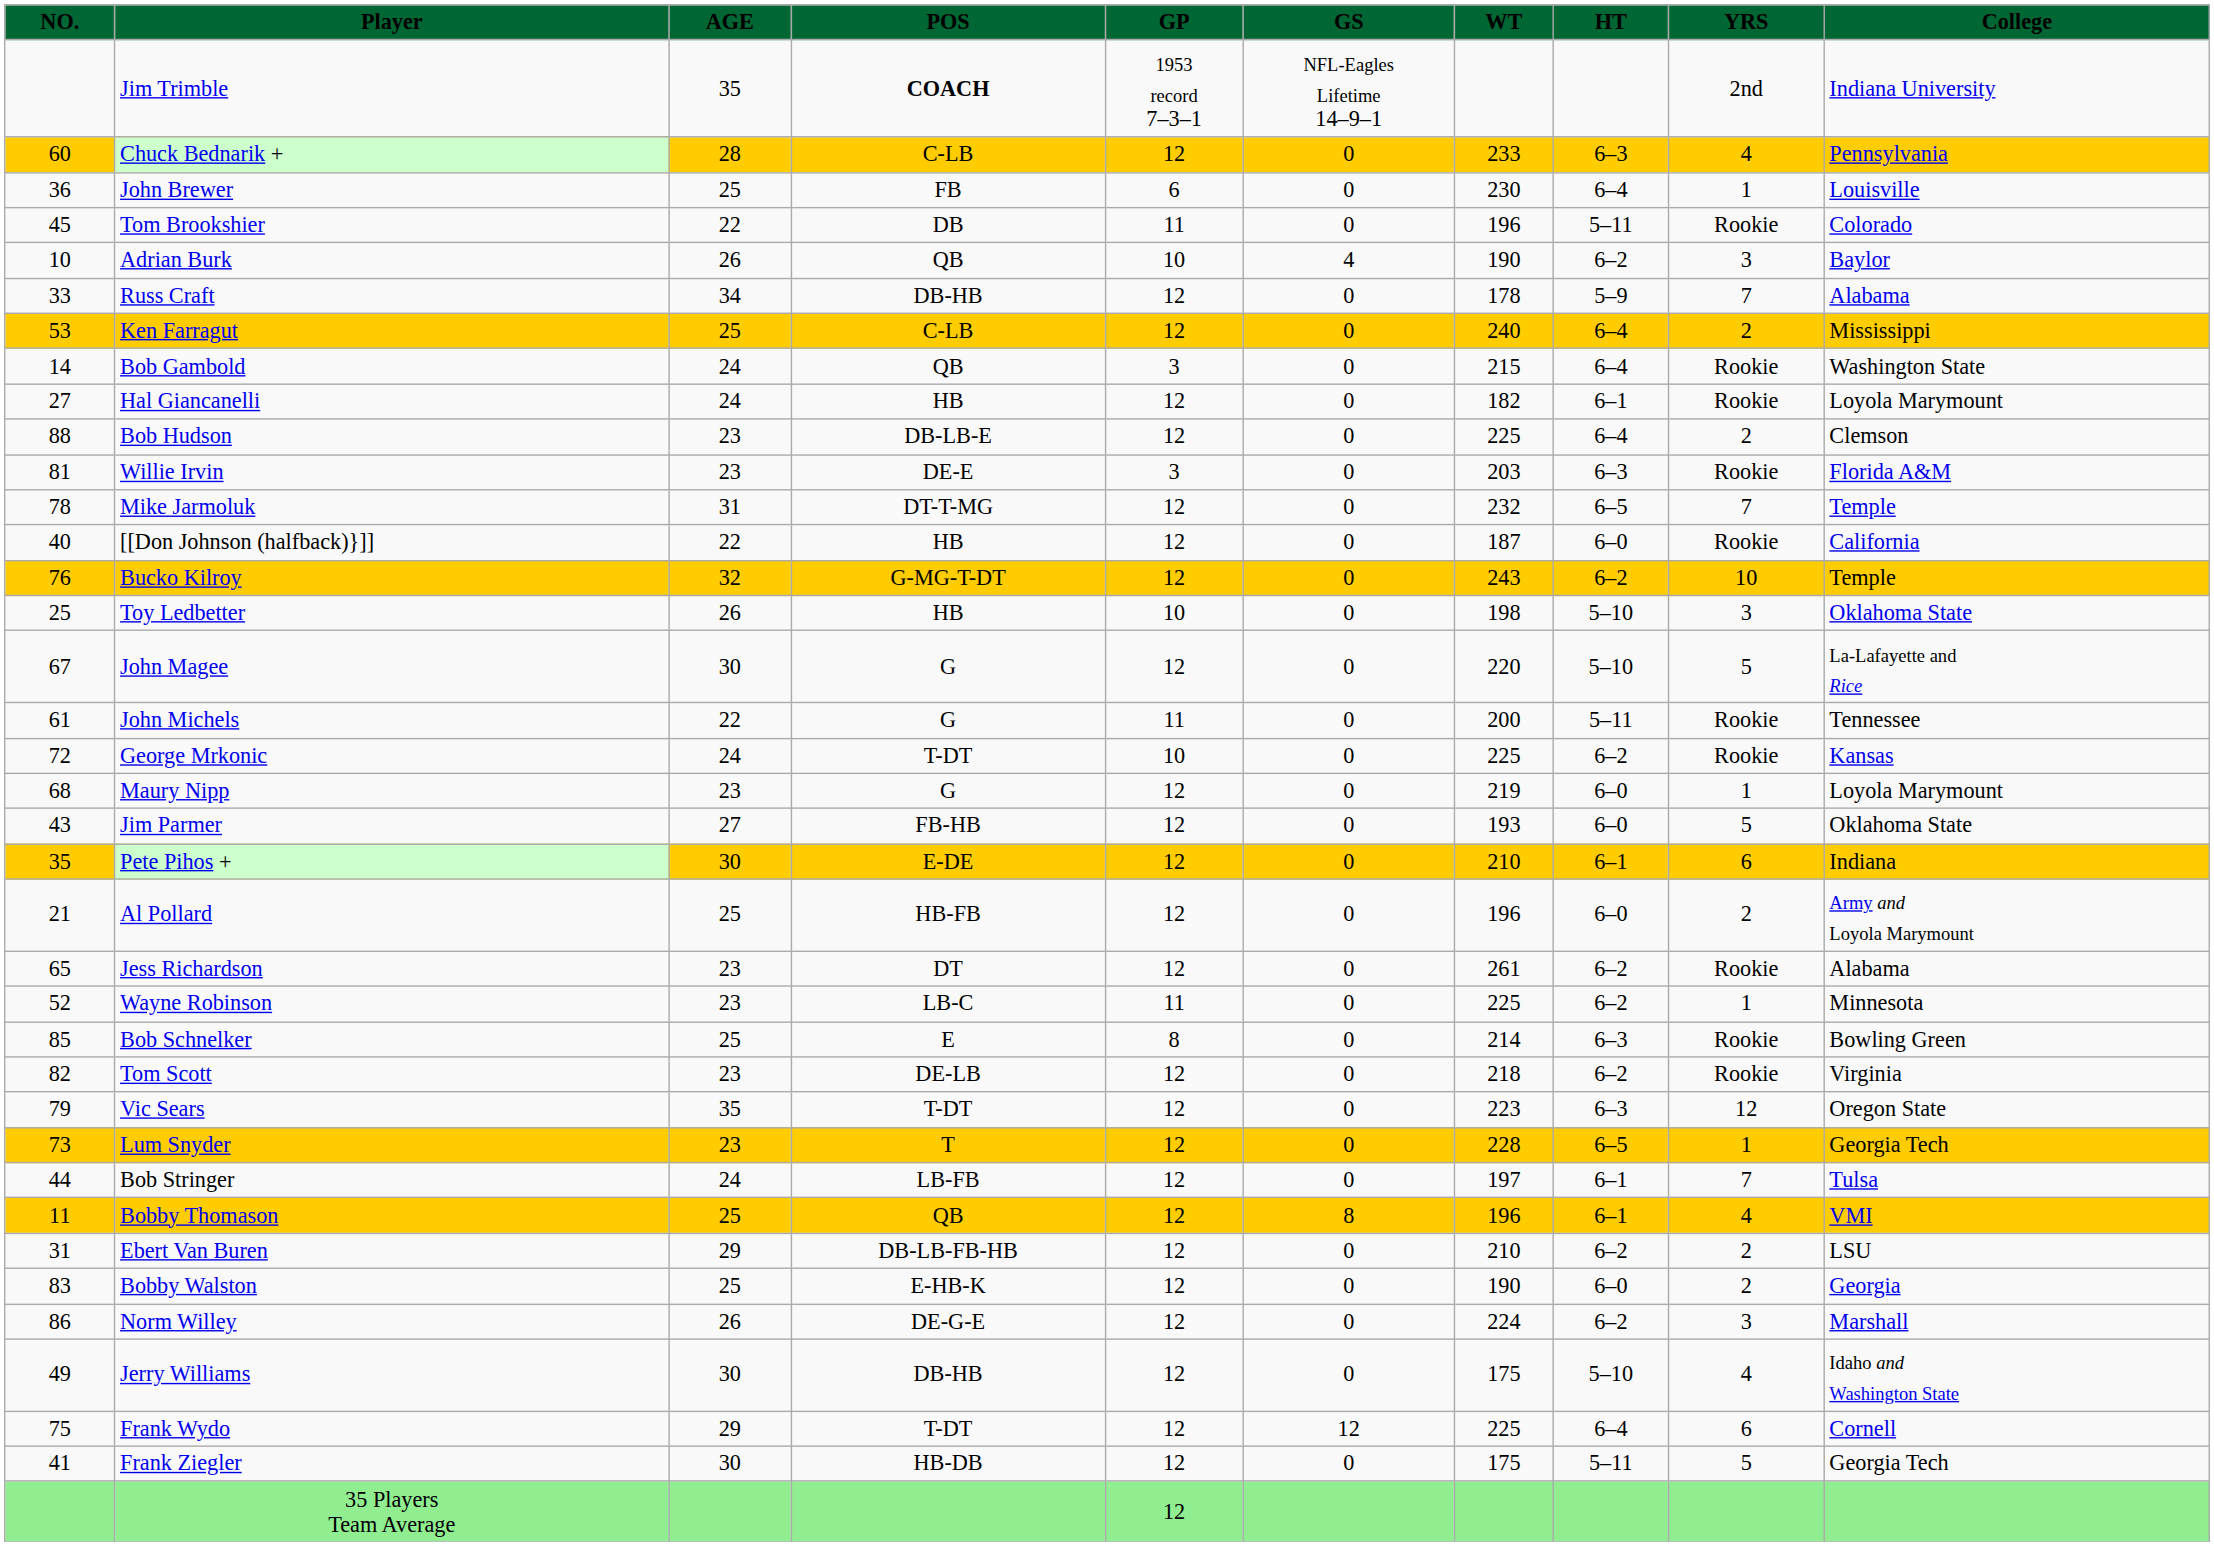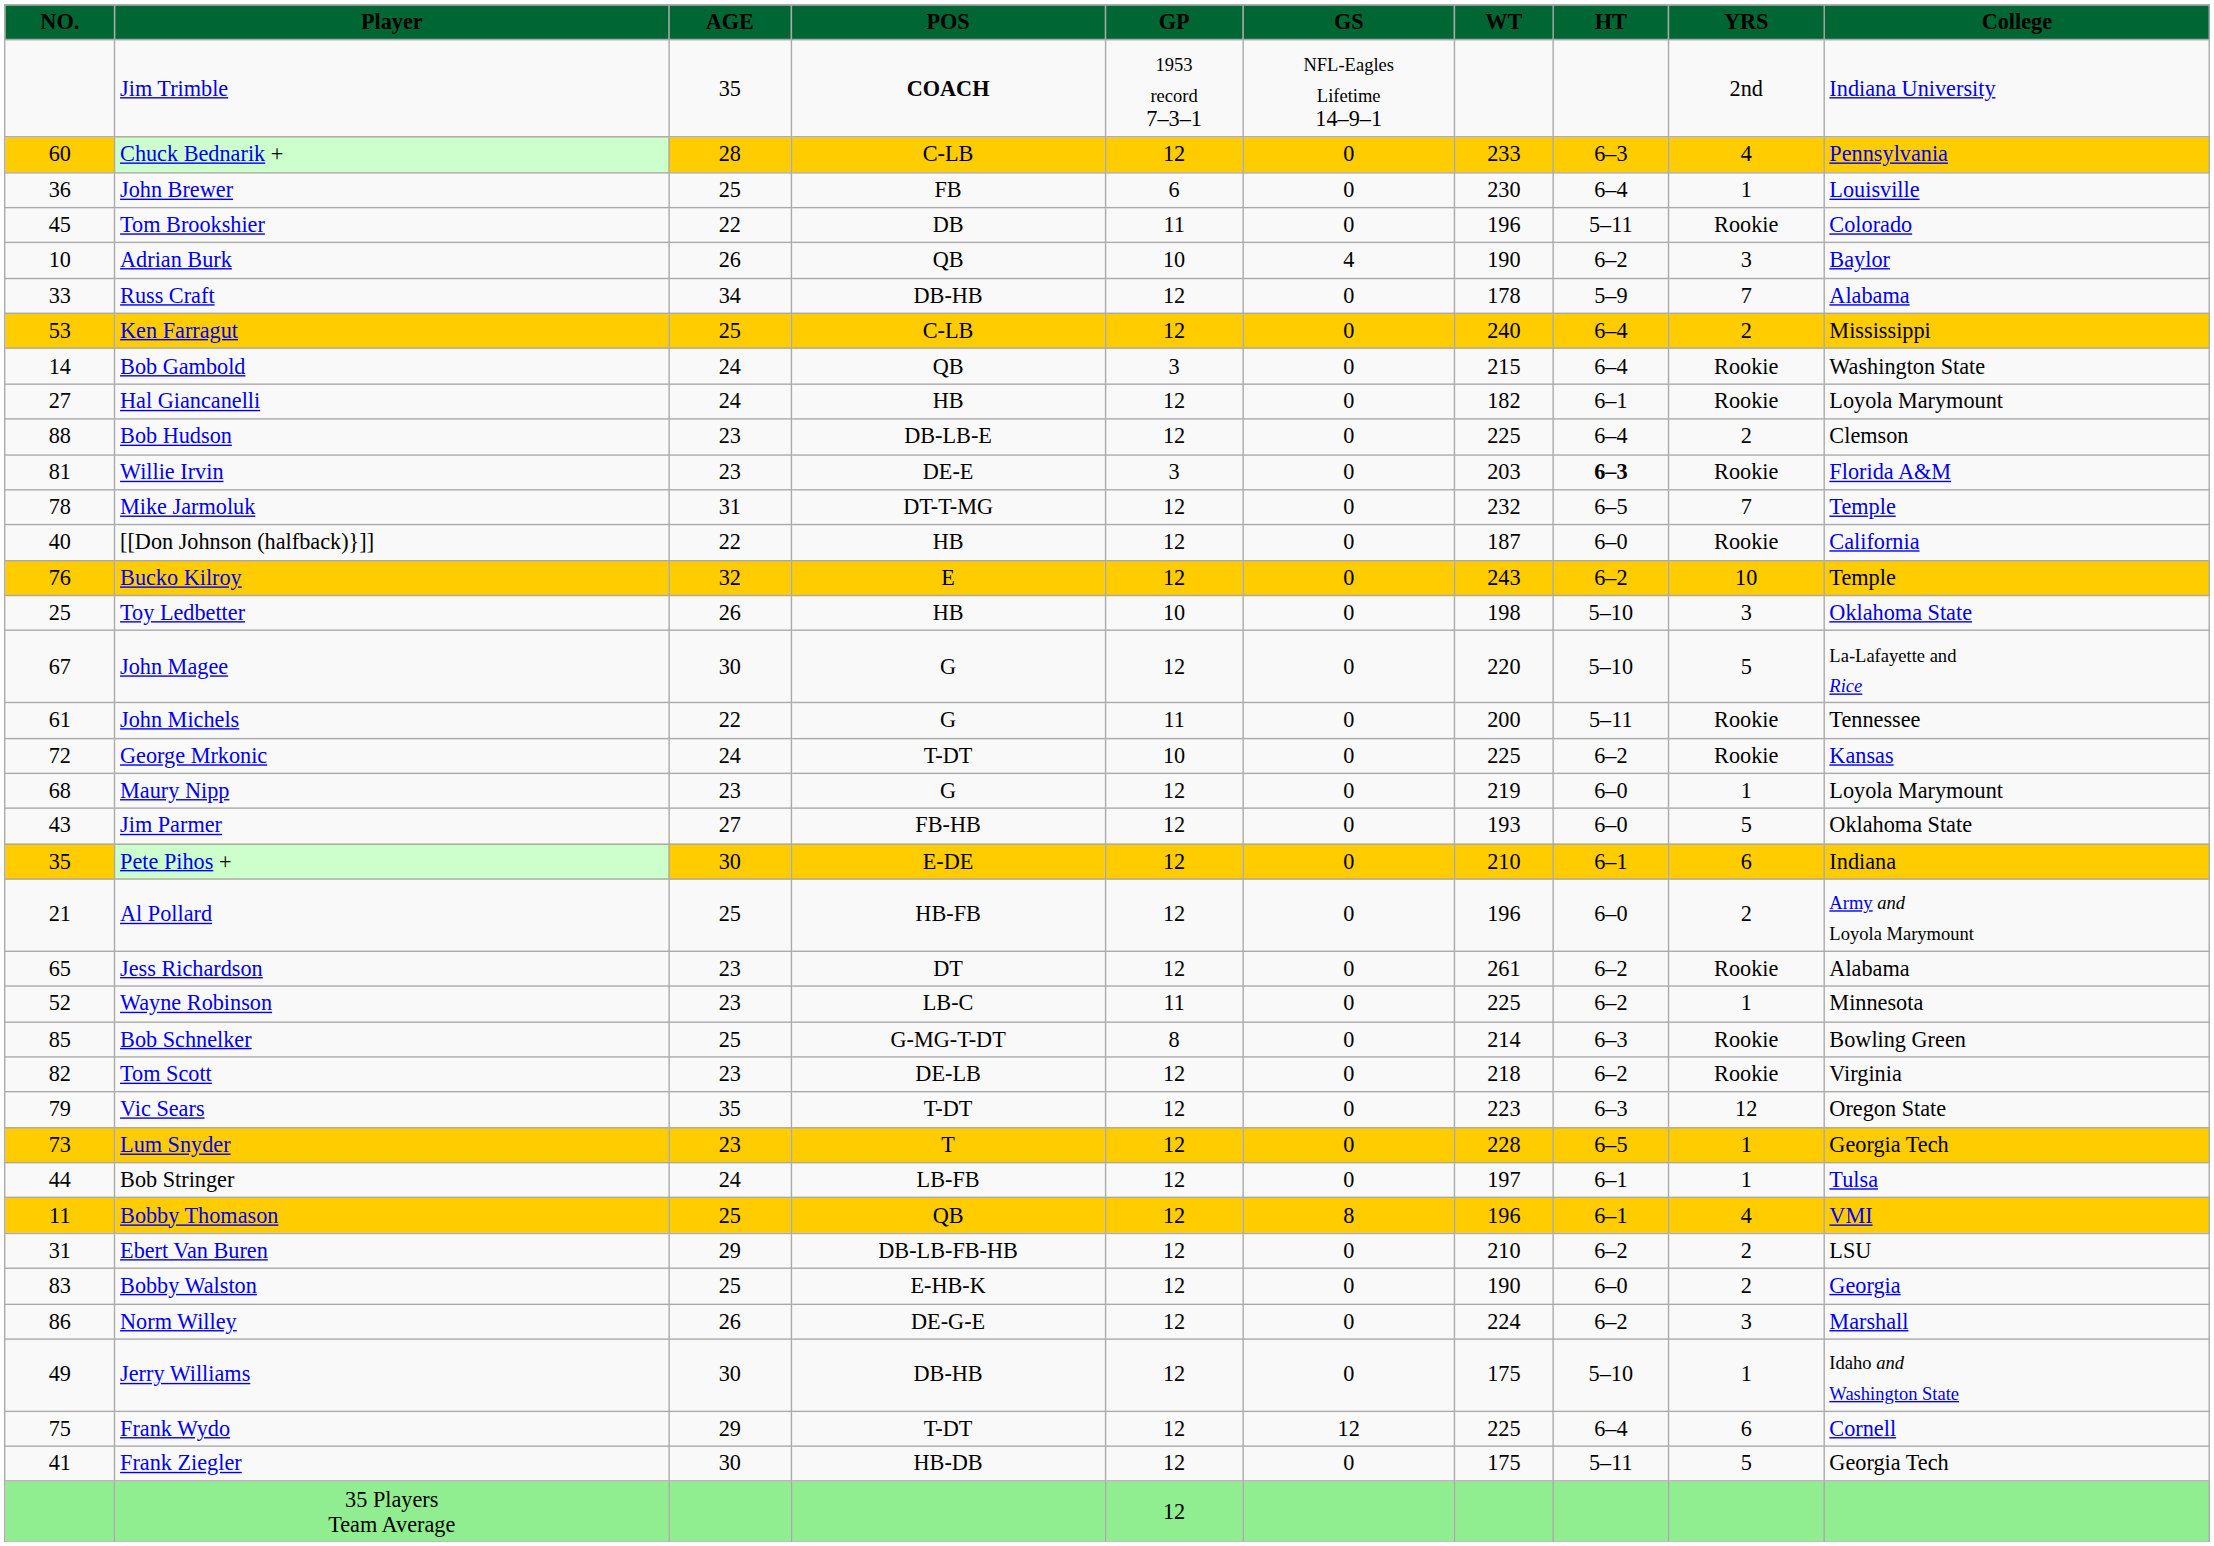 <table class="wikitable sortable sortable" style="width:80%">
 <tr>
 <th width=5% style="background:#006633;" width=5%>NO.</th>
 <th !width=15% style="background:#006633;">Player</th>
 <th !width=4% style="background:#006633;">AGE</th>
 <th !width=6% style="background:#006633;">POS</th>
 <th !width=4% style="background:#006633;">GP</th>
 <th !width=4% style="background:#006633;">GS</th>
 <th !width=4% style="background:#006633;">WT</th>
 <th !width=4% style="background:#006633;">HT</th>
 <th !width=4% style="background:#006633;">YRS</th>
 <th !width=15% style="background:#006633;">College</th>
 </tr>
 <tr align=center>
 <td></td>
 <td - align=left><a href='#'>Jim Trimble</a></td>
 <td>35</td>
 <td><strong>COACH</strong></td>
 <td><sub>1953<br> record</sub><br>7–3–1</td>
 <td><sub>NFL-Eagles <br>Lifetime</sub><br>14–9–1</td>
 <td></td>
 <td></td>
 <td>2nd</td>
 <td - align=left><a href='#'>Indiana University</a></td>
 </tr>
 <tr align=center bgcolor=#FFCC00>
 <td>60</td>
 <td bgcolor="#CCFFCC"  align=left><a href='#'>Chuck Bednarik</a> +</td>
 <td>28</td>
 <td>C-LB</td>
 <td>12</td>
 <td>0</td>
 <td>233</td>
 <td>6–3</td>
 <td>4</td>
 <td - align=left><a href='#'>Pennsylvania</a></td>
 </tr>
 <tr align=center>
 <td>36</td>
 <td - align=left><a href='#'>John Brewer</a></td>
 <td>25</td>
 <td>FB</td>
 <td>6</td>
 <td>0</td>
 <td>230</td>
 <td>6–4</td>
 <td>1</td>
 <td - align=left><a href='#'>Louisville</a></td>
 </tr>
 <tr align=center>
 <td>45</td>
 <td - align=left><a href='#'>Tom Brookshier</a></td>
 <td>22</td>
 <td>DB</td>
 <td>11</td>
 <td>0</td>
 <td>196</td>
 <td>5–11</td>
 <td>Rookie</td>
 <td - align=left><a href='#'>Colorado</a></td>
 </tr>
 <tr Align=center>
 <td>10</td>
 <td - Align=left><a href='#'>Adrian Burk</a></td>
 <td>26</td>
 <td>QB</td>
 <td>10</td>
 <td>4</td>
 <td>190</td>
 <td>6–2</td>
 <td>3</td>
 <td - Align=left><a href='#'>Baylor</a></td>
 </tr>
 <tr Align=center>
 <td>33</td>
 <td - Align=left><a href='#'>Russ Craft</a></td>
 <td>34</td>
 <td>DB-HB</td>
 <td>12</td>
 <td>0</td>
 <td>178</td>
 <td>5–9</td>
 <td>7</td>
 <td - Align=left><a href='#'>Alabama</a></td>
 </tr>
 <tr Align=center bgcolor=#FFCC00>
 <td>53</td>
 <td - Align=left><a href='#'>Ken Farragut</a></td>
 <td>25</td>
 <td>C-LB</td>
 <td>12</td>
 <td>0</td>
 <td>240</td>
 <td>6–4</td>
 <td>2</td>
 <td - Align=left>Mississippi</td>
 </tr>
 <tr Align=center>
 <td>14</td>
 <td - Align=left><a href='#'>Bob Gambold</a></td>
 <td>24</td>
 <td>QB</td>
 <td>3</td>
 <td>0</td>
 <td>215</td>
 <td>6–4</td>
 <td>Rookie</td>
 <td - Align=left>Washington State</td>
 </tr>
 <tr Align=center>
 <td>27</td>
 <td - Align=left><a href='#'>Hal Giancanelli</a></td>
 <td>24</td>
 <td>HB</td>
 <td>12</td>
 <td>0</td>
 <td>182</td>
 <td>6–1</td>
 <td>Rookie</td>
 <td - Align=left>Loyola Marymount</td>
 </tr>
 <tr Align=center>
 <td>88</td>
 <td - Align=left><a href='#'>Bob Hudson</a></td>
 <td>23</td>
 <td>DB-LB-E</td>
 <td>12</td>
 <td>0</td>
 <td>225</td>
 <td>6–4</td>
 <td>2</td>
 <td - Align=left>Clemson</td>
 </tr>
 <tr Align=center>
 <td>81</td>
 <td - Align=left><a href='#'>Willie Irvin</a></td>
 <td>23</td>
 <td>DE-E</td>
 <td>3</td>
 <td>0</td>
 <td>203</td>
-<td>6–3</td>
+<td><strong>6–3</strong></td>
 <td>Rookie</td>
 <td - Align=left><a href='#'>Florida A&M</a></td>
 </tr>
 <tr Align=center>
 <td>78</td>
 <td - Align=left><a href='#'>Mike Jarmoluk</a></td>
 <td>31</td>
 <td>DT-T-MG</td>
 <td>12</td>
 <td>0</td>
 <td>232</td>
 <td>6–5</td>
 <td>7</td>
 <td - Align=left><a href='#'>Temple</a></td>
 </tr>
 <tr Align=center>
 <td>40</td>
 <td - Align=left>[[Don Johnson (halfback)}]]</td>
 <td>22</td>
 <td>HB</td>
 <td>12</td>
 <td>0</td>
 <td>187</td>
 <td>6–0</td>
 <td>Rookie</td>
 <td - Align=left><a href='#'>California</a></td>
 </tr>
 <tr Align=center  bgcolor=#FFCC00>
 <td>76</td>
 <td - Align=left><a href='#'>Bucko Kilroy</a></td>
 <td>32</td>
-<td>G-MG-T-DT</td>
+<td>E</td>
 <td>12</td>
 <td>0</td>
 <td>243</td>
 <td>6–2</td>
 <td>10</td>
 <td - Align=left>Temple</td>
 </tr>
 <tr Align=center>
 <td>25</td>
 <td - Align=left><a href='#'>Toy Ledbetter</a></td>
 <td>26</td>
 <td>HB</td>
 <td>10</td>
 <td>0</td>
 <td>198</td>
 <td>5–10</td>
 <td>3</td>
 <td - Align=left><a href='#'>Oklahoma State</a></td>
 </tr>
 <tr Align=center>
 <td>67</td>
 <td - Align=left><a href='#'>John Magee</a></td>
 <td>30</td>
 <td>G</td>
 <td>12</td>
 <td>0</td>
 <td>220</td>
 <td>5–10</td>
 <td>5</td>
 <td - Align=left><sub>La-Lafayette and<br> <em><a href='#'>Rice</a></em></sub></td>
 </tr>
 <tr Align=center>
 <td>61</td>
 <td - Align=left><a href='#'>John Michels</a></td>
 <td>22</td>
 <td>G</td>
 <td>11</td>
 <td>0</td>
 <td>200</td>
 <td>5–11</td>
 <td>Rookie</td>
 <td - Align=left>Tennessee</td>
 </tr>
 <tr Align=center>
 <td>72</td>
 <td - Align=left><a href='#'>George Mrkonic</a></td>
 <td>24</td>
 <td>T-DT</td>
 <td>10</td>
 <td>0</td>
 <td>225</td>
 <td>6–2</td>
 <td>Rookie</td>
 <td - Align=left><a href='#'>Kansas</a></td>
 </tr>
 <tr Align=center>
 <td>68</td>
 <td - Align=left><a href='#'>Maury Nipp</a></td>
 <td>23</td>
 <td>G</td>
 <td>12</td>
 <td>0</td>
 <td>219</td>
 <td>6–0</td>
 <td>1</td>
 <td - Align=left>Loyola Marymount</td>
 </tr>
 <tr Align=center>
 <td>43</td>
 <td - Align=left><a href='#'>Jim Parmer</a></td>
 <td>27</td>
 <td>FB-HB</td>
 <td>12</td>
 <td>0</td>
 <td>193</td>
 <td>6–0</td>
 <td>5</td>
 <td - Align=left>Oklahoma State</td>
 </tr>
 <tr Align=center  bgcolor=#FFCC00>
 <td>35</td>
 <td bgcolor=#CCFFCC  Align=left><a href='#'>Pete Pihos</a> +</td>
 <td>30</td>
 <td>E-DE</td>
 <td>12</td>
 <td>0</td>
 <td>210</td>
 <td>6–1</td>
 <td>6</td>
 <td - align=left>Indiana</td>
 </tr>
 <tr Align=center>
 <td>21</td>
 <td - Align=left><a href='#'>Al Pollard</a></td>
 <td>25</td>
 <td>HB-FB</td>
 <td>12</td>
 <td>0</td>
 <td>196</td>
 <td>6–0</td>
 <td>2</td>
 <td - Align=left><sub><a href='#'>Army</a> <em>and</em> <br> Loyola Marymount</sub></td>
 </tr>
 <tr Align=center>
 <td>65</td>
 <td - Align=left><a href='#'>Jess Richardson</a></td>
 <td>23</td>
 <td>DT</td>
 <td>12</td>
 <td>0</td>
 <td>261</td>
 <td>6–2</td>
 <td>Rookie</td>
 <td - Align=left>Alabama</td>
 </tr>
 <tr Align=center>
 <td>52</td>
 <td - Align=left><a href='#'>Wayne Robinson</a></td>
 <td>23</td>
 <td>LB-C</td>
 <td>11</td>
 <td>0</td>
 <td>225</td>
 <td>6–2</td>
 <td>1</td>
 <td - Align=left>Minnesota</td>
 </tr>
 <tr Align=center>
 <td>85</td>
 <td - Align=left><a href='#'>Bob Schnelker</a></td>
 <td>25</td>
-<td>E</td>
+<td>G-MG-T-DT</td>
 <td>8</td>
 <td>0</td>
 <td>214</td>
 <td>6–3</td>
 <td>Rookie</td>
 <td - Align=left>Bowling Green</td>
 </tr>
 <tr Align=center>
 <td>82</td>
 <td - Align=left><a href='#'>Tom Scott</a></td>
 <td>23</td>
 <td>DE-LB</td>
 <td>12</td>
 <td>0</td>
 <td>218</td>
 <td>6–2</td>
 <td>Rookie</td>
 <td - Align=left>Virginia</td>
 </tr>
 <tr Align=center>
 <td>79</td>
 <td - Align=left><a href='#'>Vic Sears</a></td>
 <td>35</td>
 <td>T-DT</td>
 <td>12</td>
 <td>0</td>
 <td>223</td>
 <td>6–3</td>
 <td>12</td>
 <td - Align=left>Oregon State</td>
 </tr>
 <tr Align=center  bgcolor=#FFCC00>
 <td>73</td>
 <td - Align=left><a href='#'>Lum Snyder</a></td>
 <td>23</td>
 <td>T</td>
 <td>12</td>
 <td>0</td>
 <td>228</td>
 <td>6–5</td>
 <td>1</td>
 <td - Align=left>Georgia Tech</td>
 </tr>
 <tr Align=center>
 <td>44</td>
 <td - Align=left>Bob Stringer</td>
 <td>24</td>
 <td>LB-FB</td>
 <td>12</td>
 <td>0</td>
 <td>197</td>
 <td>6–1</td>
-<td>7</td>
+<td>1</td>
 <td - Align=left><a href='#'>Tulsa</a></td>
 </tr>
 <tr Align=center  bgcolor=#FFCC00>
 <td>11</td>
 <td - Align=left><a href='#'>Bobby Thomason</a></td>
 <td>25</td>
 <td>QB</td>
 <td>12</td>
 <td>8</td>
 <td>196</td>
 <td>6–1</td>
 <td>4</td>
 <td - Align=left><a href='#'>VMI</a></td>
 </tr>
 <tr Align=center>
 <td>31</td>
 <td - Align=left><a href='#'>Ebert Van Buren</a></td>
 <td>29</td>
 <td>DB-LB-FB-HB</td>
 <td>12</td>
 <td>0</td>
 <td>210</td>
 <td>6–2</td>
 <td>2</td>
 <td - Align=left>LSU</td>
 </tr>
 <tr Align=center>
 <td>83</td>
 <td - Align=left><a href='#'>Bobby Walston</a></td>
 <td>25</td>
 <td>E-HB-K</td>
 <td>12</td>
 <td>0</td>
 <td>190</td>
 <td>6–0</td>
 <td>2</td>
 <td - Align=left><a href='#'>Georgia</a></td>
 </tr>
 <tr Align=center>
 <td>86</td>
 <td - Align=left><a href='#'>Norm Willey</a></td>
 <td>26</td>
 <td>DE-G-E</td>
 <td>12</td>
 <td>0</td>
 <td>224</td>
 <td>6–2</td>
 <td>3</td>
 <td - Align=left><a href='#'>Marshall</a></td>
 </tr>
 <tr Align=center>
 <td>49</td>
 <td - Align=left><a href='#'>Jerry Williams</a></td>
 <td>30</td>
 <td>DB-HB</td>
 <td>12</td>
 <td>0</td>
 <td>175</td>
 <td>5–10</td>
-<td>4</td>
+<td>1</td>
 <td - Align=left><sub> Idaho <em>and</em> <br> <a href='#'>Washington State</a></sub></td>
 </tr>
 <tr Align=center>
 <td>75</td>
 <td - Align=left><a href='#'>Frank Wydo</a></td>
 <td>29</td>
 <td>T-DT</td>
 <td>12</td>
 <td>12</td>
 <td>225</td>
 <td>6–4</td>
 <td>6</td>
 <td - Align=left><a href='#'>Cornell</a></td>
 </tr>
 <tr Align=center>
 <td>41</td>
 <td - Align=left><a href='#'>Frank Ziegler</a></td>
 <td>30</td>
 <td>HB-DB</td>
 <td>12</td>
 <td>0</td>
 <td>175</td>
 <td>5–11</td>
 <td>5</td>
 <td - Align=left>Georgia Tech</td>
 </tr>
 <tr align=center  bgcolor="90EE90">
 <td></td>
 <td>35 Players<br> Team Average</td>
 <td></td>
 <td></td>
 <td>12</td>
 <td></td>
 <td></td>
 <td></td>
 <td></td>
 <td></td>
 </tr>
 </table>
